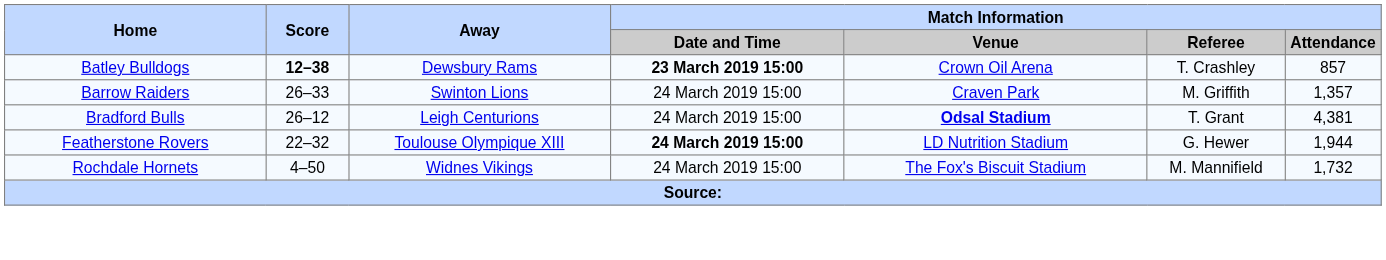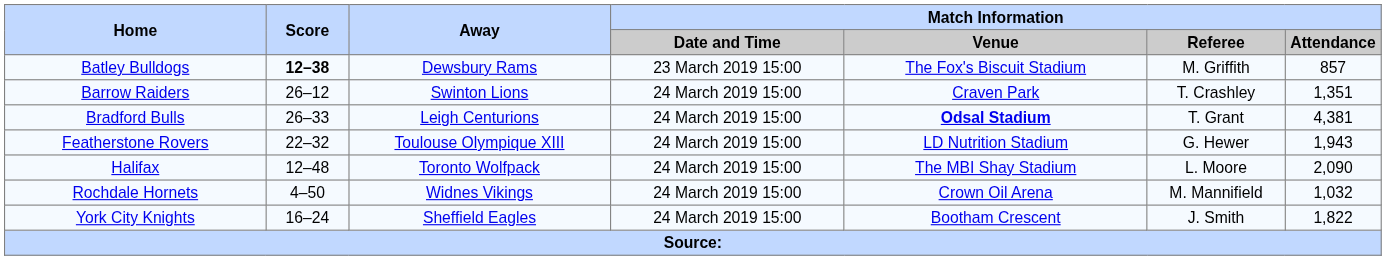 <table border=1 style="border-collapse:collapse; font-size:90%; text-align:center;" cellpadding=3 cellspacing=0 width=100%>
 <tr bgcolor="#c1d8ff">
 <th rowspan="2" width="19%">Home</th>
 <th rowspan="2" width="6%">Score</th>
 <th rowspan="2" width="19%">Away</th>
 <th colspan="4">Match Information</th>
 </tr>
 <tr bgcolor="#cccccc">
 <th width="17%">Date and Time</th>
 <th width="22%">Venue</th>
 <th width="10%">Referee</th>
 <th width="7%">Attendance</th>
 </tr>
 <tr bgcolor="#f5faff">
 <td> <a href='#'>Batley Bulldogs</a></td>
 <td><strong>12–38</strong></td>
 <td> <a href='#'>Dewsbury Rams</a></td>
-<td><strong>23 March 2019 15:00</strong></td>
-<td><a href='#'>Crown Oil Arena</a></td>
-<td>T. Crashley</td>
+<td>23 March 2019 15:00</td>
+<td><a href='#'>The Fox's Biscuit Stadium</a></td>
+<td>M. Griffith</td>
 <td>857</td>
 </tr>
 <tr bgcolor="#f5faff">
 <td> <a href='#'>Barrow Raiders</a></td>
-<td>26–33</td>
+<td>26–12</td>
 <td> <a href='#'>Swinton Lions</a></td>
 <td>24 March 2019 15:00</td>
 <td><a href='#'>Craven Park</a></td>
-<td>M. Griffith</td>
-<td>1,357</td>
+<td>T. Crashley</td>
+<td>1,351</td>
 </tr>
 <tr bgcolor="#f5faff">
 <td> <a href='#'>Bradford Bulls</a></td>
-<td>26–12</td>
+<td>26–33</td>
 <td> <a href='#'>Leigh Centurions</a></td>
 <td>24 March 2019 15:00</td>
 <td><strong><a href='#'>Odsal Stadium</a></strong></td>
 <td>T. Grant</td>
 <td>4,381</td>
 </tr>
 <tr bgcolor="#f5faff">
 <td> <a href='#'>Featherstone Rovers</a></td>
 <td>22–32</td>
 <td> <a href='#'>Toulouse Olympique XIII</a></td>
-<td><strong>24 March 2019 15:00</strong></td>
+<td>24 March 2019 15:00</td>
 <td><a href='#'>LD Nutrition Stadium</a></td>
 <td>G. Hewer</td>
-<td>1,944</td>
+<td>1,943</td>
+</tr>
+<tr bgcolor="#f5faff">
+<td> <a href='#'>Halifax</a></td>
+<td>12–48</td>
+<td> <a href='#'>Toronto Wolfpack</a></td>
+<td>24 March 2019 15:00</td>
+<td><a href='#'>The MBI Shay Stadium</a></td>
+<td>L. Moore</td>
+<td>2,090</td>
 </tr>
 <tr bgcolor="#f5faff">
 <td> <a href='#'>Rochdale Hornets</a></td>
 <td>4–50</td>
 <td> <a href='#'>Widnes Vikings</a></td>
 <td>24 March 2019 15:00</td>
-<td><a href='#'>The Fox's Biscuit Stadium</a></td>
+<td><a href='#'>Crown Oil Arena</a></td>
 <td>M. Mannifield</td>
-<td>1,732</td>
+<td>1,032</td>
+</tr>
+<tr bgcolor="#f5faff">
+<td> <a href='#'>York City Knights</a></td>
+<td>16–24</td>
+<td> <a href='#'>Sheffield Eagles</a></td>
+<td>24 March 2019 15:00</td>
+<td><a href='#'>Bootham Crescent</a></td>
+<td>J. Smith</td>
+<td>1,822</td>
 </tr>
 <tr bgcolor="#c1d8ff">
 <th colspan="7">Source:</th>
 </tr>
 </table>
